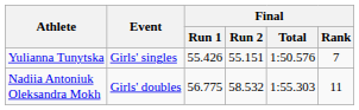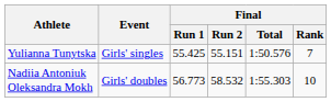 <table class="wikitable" style="font-size:90%">
 <tr>
 <th rowspan="2">Athlete</th>
 <th rowspan="2">Event</th>
 <th colspan="4">Final</th>
 </tr>
 <tr>
 <th>Run 1</th>
 <th>Run 2</th>
 <th>Total</th>
 <th>Rank</th>
 </tr>
 <tr>
 <td><a href='#'>Yulianna Tunytska</a></td>
 <td><a href='#'>Girls' singles</a></td>
-<td align="center">55.426</td>
+<td align="center">55.425</td>
 <td align="center">55.151</td>
 <td align="center">1:50.576</td>
 <td align="center">7</td>
 </tr>
 <tr>
 <td><a href='#'>Nadiia Antoniuk</a><br><a href='#'>Oleksandra Mokh</a></td>
 <td><a href='#'>Girls' doubles</a></td>
-<td align="center">56.775</td>
+<td align="center">56.773</td>
 <td align="center">58.532</td>
 <td align="center">1:55.303</td>
-<td align="center">11</td>
+<td align="center">10</td>
 </tr>
 </table>
